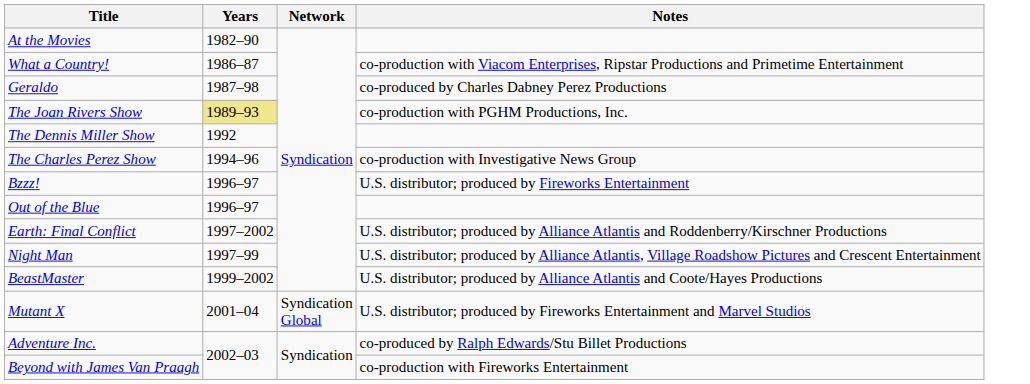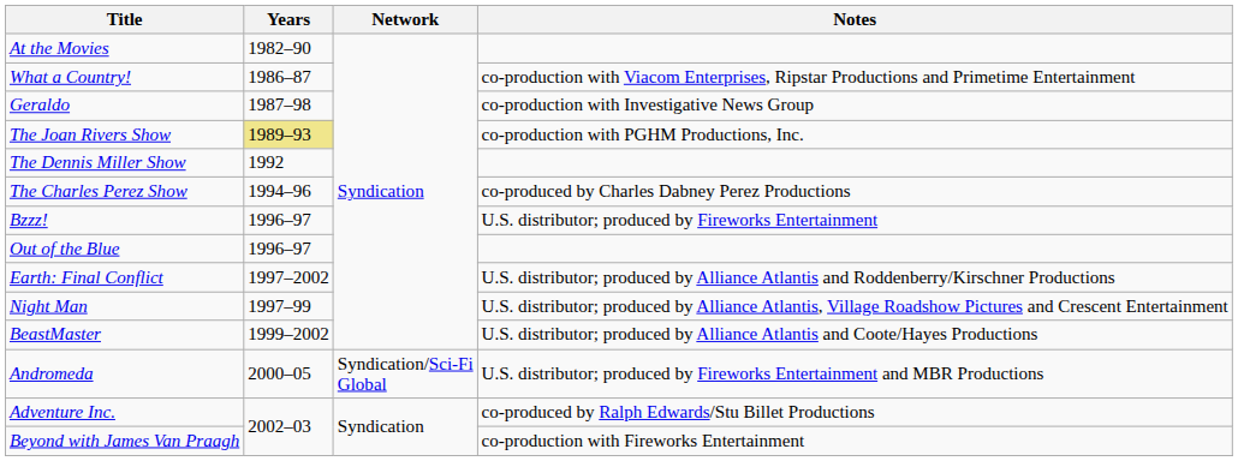 <table class="wikitable sortable">
 <tr>
 <th>Title</th>
 <th>Years</th>
 <th>Network</th>
 <th>Notes</th>
 </tr>
 <tr>
 <td><em><a href='#'>At the Movies</a></em></td>
 <td>1982–90</td>
 <td rowspan=11><a href='#'>Syndication</a></td>
 <td></td>
 </tr>
 <tr>
 <td><em><a href='#'>What a Country!</a></em></td>
 <td>1986–87</td>
 <td>co-production with <a href='#'>Viacom Enterprises</a>, Ripstar Productions and Primetime Entertainment</td>
 </tr>
 <tr>
 <td><em><a href='#'>Geraldo</a></em></td>
 <td>1987–98</td>
-<td>co-produced by Charles Dabney Perez Productions</td>
+<td>co-production with Investigative News Group</td>
 </tr>
 <tr>
 <td><em><a href='#'>The Joan Rivers Show</a></em></td>
 <td style="background: khaki;">1989–93</td>
 <td>co-production with PGHM Productions, Inc.</td>
 </tr>
 <tr>
 <td><em><a href='#'>The Dennis Miller Show</a></em></td>
 <td>1992</td>
 <td></td>
 </tr>
 <tr>
 <td><em><a href='#'>The Charles Perez Show</a></em></td>
 <td>1994–96</td>
-<td>co-production with Investigative News Group</td>
+<td>co-produced by Charles Dabney Perez Productions</td>
 </tr>
 <tr>
 <td><em><a href='#'>Bzzz!</a></em></td>
 <td>1996–97</td>
 <td>U.S. distributor; produced by <a href='#'>Fireworks Entertainment</a></td>
 </tr>
 <tr>
 <td><em><a href='#'>Out of the Blue</a></em></td>
 <td>1996–97</td>
 <td></td>
 </tr>
 <tr>
 <td><em><a href='#'>Earth: Final Conflict</a></em></td>
 <td>1997–2002</td>
 <td>U.S. distributor; produced by <a href='#'>Alliance Atlantis</a> and Roddenberry/Kirschner Productions</td>
 </tr>
 <tr>
 <td><em><a href='#'>Night Man</a></em></td>
 <td>1997–99</td>
 <td>U.S. distributor; produced by <a href='#'>Alliance Atlantis</a>, <a href='#'>Village Roadshow Pictures</a> and Crescent Entertainment</td>
 </tr>
 <tr>
 <td><em><a href='#'>BeastMaster</a></em></td>
 <td>1999–2002</td>
 <td>U.S. distributor; produced by <a href='#'>Alliance Atlantis</a> and Coote/Hayes Productions</td>
 </tr>
 <tr>
-<td><em><a href='#'>Mutant X</a></em></td>
-<td>2001–04</td>
-<td>Syndication<br><a href='#'>Global</a></td>
-<td>U.S. distributor; produced by Fireworks Entertainment and <a href='#'>Marvel Studios</a></td>
+<td><em><a href='#'>Andromeda</a></em></td>
+<td>2000–05</td>
+<td>Syndication/<a href='#'>Sci-Fi</a><br><a href='#'>Global</a></td>
+<td>U.S. distributor; produced by <a href='#'>Fireworks Entertainment</a> and MBR Productions</td>
 </tr>
 <tr>
 <td><em><a href='#'>Adventure Inc.</a></em></td>
 <td rowspan=2>2002–03</td>
 <td rowspan=2>Syndication</td>
 <td>co-produced by <a href='#'>Ralph Edwards</a>/Stu Billet Productions</td>
 </tr>
 <tr>
 <td><em><a href='#'>Beyond with James Van Praagh</a></em></td>
 <td>co-production with Fireworks Entertainment</td>
 </tr>
 </table>
